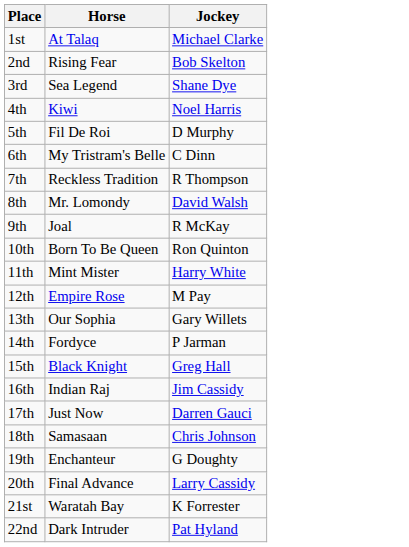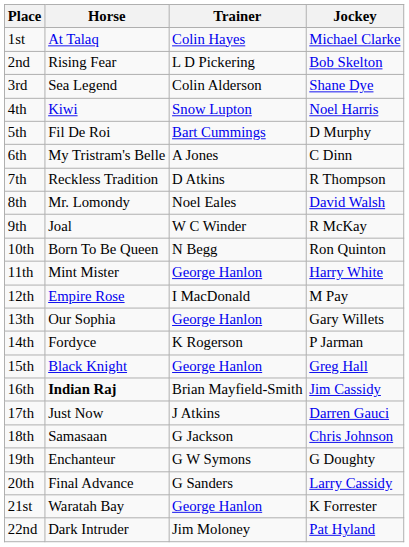 <table class="wikitable sortable">
 <tr>
 <th>Place</th>
 <th>Horse</th>
+<th>Trainer</th>
 <th>Jockey</th>
 </tr>
 <tr>
 <td>1st</td>
 <td><a href='#'>At Talaq</a></td>
+<td><a href='#'>Colin Hayes</a></td>
 <td><a href='#'>Michael Clarke</a></td>
 </tr>
 <tr>
 <td>2nd</td>
 <td>Rising Fear</td>
+<td>L D Pickering</td>
 <td><a href='#'>Bob Skelton</a></td>
 </tr>
 <tr>
 <td>3rd</td>
 <td>Sea Legend</td>
+<td>Colin Alderson</td>
 <td><a href='#'>Shane Dye</a></td>
 </tr>
 <tr>
 <td>4th</td>
 <td><a href='#'>Kiwi</a></td>
+<td><a href='#'>Snow Lupton</a></td>
 <td><a href='#'>Noel Harris</a></td>
 </tr>
 <tr>
 <td>5th</td>
 <td>Fil De Roi</td>
+<td><a href='#'>Bart Cummings</a></td>
 <td>D Murphy</td>
 </tr>
 <tr>
 <td>6th</td>
 <td>My Tristram's Belle</td>
+<td>A Jones</td>
 <td>C Dinn</td>
 </tr>
 <tr>
 <td>7th</td>
 <td>Reckless Tradition</td>
+<td>D Atkins</td>
 <td>R Thompson</td>
 </tr>
 <tr>
 <td>8th</td>
 <td>Mr. Lomondy</td>
+<td>Noel Eales</td>
 <td><a href='#'>David Walsh</a></td>
 </tr>
 <tr>
 <td>9th</td>
 <td>Joal</td>
+<td>W C Winder</td>
 <td>R McKay</td>
 </tr>
 <tr>
 <td>10th</td>
 <td>Born To Be Queen</td>
+<td>N Begg</td>
 <td>Ron Quinton</td>
 </tr>
 <tr>
 <td>11th</td>
 <td>Mint Mister</td>
+<td><a href='#'>George Hanlon</a></td>
 <td><a href='#'>Harry White</a></td>
 </tr>
 <tr>
 <td>12th</td>
 <td><a href='#'>Empire Rose</a></td>
+<td>I MacDonald</td>
 <td>M Pay</td>
 </tr>
 <tr>
 <td>13th</td>
 <td>Our Sophia</td>
+<td><a href='#'>George Hanlon</a></td>
 <td>Gary Willets</td>
 </tr>
 <tr>
 <td>14th</td>
 <td>Fordyce</td>
+<td>K Rogerson</td>
 <td>P Jarman</td>
 </tr>
 <tr>
 <td>15th</td>
 <td><a href='#'>Black Knight</a></td>
+<td><a href='#'>George Hanlon</a></td>
 <td><a href='#'>Greg Hall</a></td>
 </tr>
 <tr>
 <td>16th</td>
-<td>Indian Raj</td>
+<td><strong>Indian Raj</strong></td>
+<td>Brian Mayfield-Smith</td>
 <td><a href='#'>Jim Cassidy</a></td>
 </tr>
 <tr>
 <td>17th</td>
 <td>Just Now</td>
+<td>J Atkins</td>
 <td><a href='#'>Darren Gauci</a></td>
 </tr>
 <tr>
 <td>18th</td>
 <td>Samasaan</td>
+<td>G Jackson</td>
 <td><a href='#'>Chris Johnson</a></td>
 </tr>
 <tr>
 <td>19th</td>
 <td>Enchanteur</td>
+<td>G W Symons</td>
 <td>G Doughty</td>
 </tr>
 <tr>
 <td>20th</td>
 <td>Final Advance</td>
+<td>G Sanders</td>
 <td><a href='#'>Larry Cassidy</a></td>
 </tr>
 <tr>
 <td>21st</td>
 <td>Waratah Bay</td>
+<td><a href='#'>George Hanlon</a></td>
 <td>K Forrester</td>
 </tr>
 <tr>
 <td>22nd</td>
 <td>Dark Intruder</td>
+<td>Jim Moloney</td>
 <td><a href='#'>Pat Hyland</a></td>
 </tr>
 </table>
